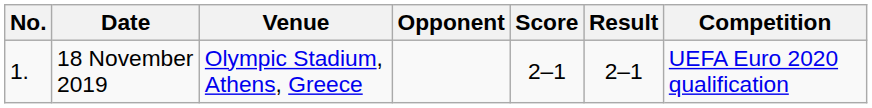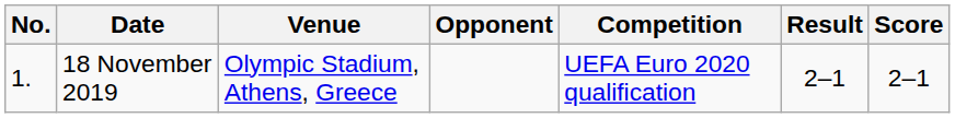 <table class="wikitable">
 <tr>
 <th>No.</th>
 <th>Date</th>
 <th>Venue</th>
 <th>Opponent</th>
+<th>Competition</th>
+<th>Result</th>
 <th>Score</th>
-<th>Result</th>
-<th>Competition</th>
 </tr>
 <tr>
 <td>1.</td>
 <td>18 November 2019</td>
 <td><a href='#'>Olympic Stadium</a>, <a href='#'>Athens</a>, <a href='#'>Greece</a></td>
 <td></td>
+<td><a href='#'>UEFA Euro 2020 qualification</a></td>
 <td align=center>2–1</td>
 <td align=center>2–1</td>
-<td><a href='#'>UEFA Euro 2020 qualification</a></td>
 </tr>
 </table>
